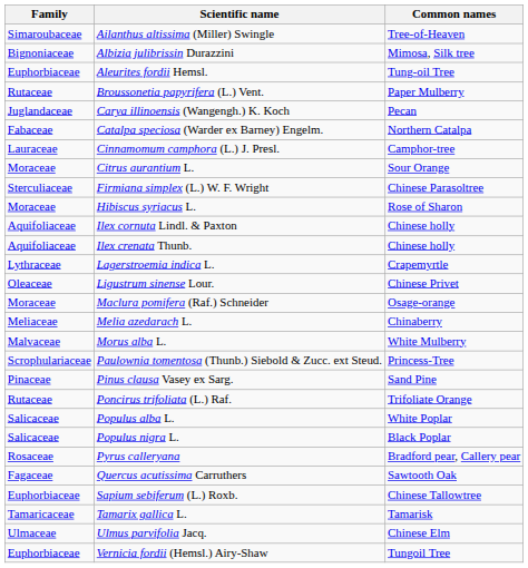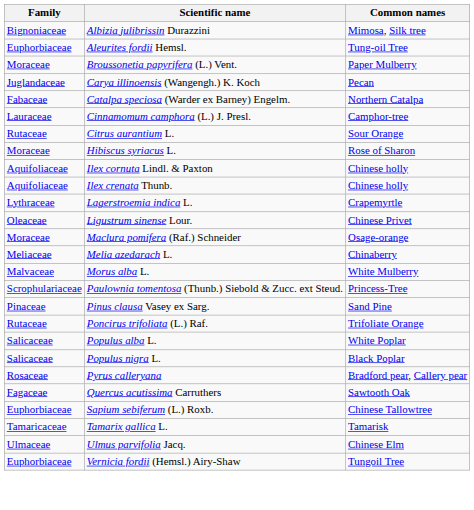 <table class="wikitable sortable">
 <tr>
 <th>Family</th>
 <th>Scientific name</th>
 <th>Common names</th>
-</tr>
-<tr>
-<td><a href='#'>Simaroubaceae</a></td>
-<td><em><a href='#'>Ailanthus altissima</a></em> (Miller) Swingle</td>
-<td><a href='#'>Tree-of-Heaven</a></td>
 </tr>
 <tr>
 <td><a href='#'>Bignoniaceae</a></td>
 <td><em><a href='#'>Albizia julibrissin</a></em> Durazzini</td>
 <td><a href='#'>Mimosa</a>, <a href='#'>Silk tree</a></td>
 </tr>
 <tr>
 <td><a href='#'>Euphorbiaceae</a></td>
 <td><em><a href='#'>Aleurites fordii</a></em> Hemsl.</td>
 <td><a href='#'>Tung-oil Tree</a></td>
 </tr>
 <tr>
-<td><a href='#'>Rutaceae</a></td>
+<td><a href='#'>Moraceae</a></td>
 <td><em><a href='#'>Broussonetia papyrifera</a></em> (L.) Vent.</td>
 <td><a href='#'>Paper Mulberry</a></td>
 </tr>
 <tr>
 <td><a href='#'>Juglandaceae</a></td>
 <td><em><a href='#'>Carya illinoensis</a></em> (Wangengh.) K. Koch</td>
 <td><a href='#'>Pecan</a></td>
 </tr>
 <tr>
 <td><a href='#'>Fabaceae</a></td>
 <td><em><a href='#'>Catalpa speciosa</a></em> (Warder ex Barney) Engelm.</td>
 <td><a href='#'>Northern Catalpa</a></td>
 </tr>
 <tr>
 <td><a href='#'>Lauraceae</a></td>
 <td><em><a href='#'>Cinnamomum camphora</a></em> (L.) J. Presl.</td>
 <td><a href='#'>Camphor-tree</a></td>
 </tr>
 <tr>
-<td><a href='#'>Moraceae</a></td>
+<td><a href='#'>Rutaceae</a></td>
 <td><em><a href='#'>Citrus aurantium</a></em> L.</td>
 <td><a href='#'>Sour Orange</a></td>
-</tr>
-<tr>
-<td><a href='#'>Sterculiaceae</a></td>
-<td><em><a href='#'>Firmiana simplex</a></em> (L.) W. F. Wright</td>
-<td><a href='#'>Chinese Parasoltree</a></td>
 </tr>
 <tr>
 <td><a href='#'>Moraceae</a></td>
 <td><em><a href='#'>Hibiscus syriacus</a></em> L.</td>
 <td><a href='#'>Rose of Sharon</a></td>
 </tr>
 <tr>
 <td><a href='#'>Aquifoliaceae</a></td>
 <td><em><a href='#'>Ilex cornuta</a></em> Lindl. & Paxton</td>
 <td><a href='#'>Chinese holly</a></td>
 </tr>
 <tr>
 <td><a href='#'>Aquifoliaceae</a></td>
 <td><em><a href='#'>Ilex crenata</a></em> Thunb.</td>
 <td><a href='#'>Chinese holly</a></td>
 </tr>
 <tr>
 <td><a href='#'>Lythraceae</a></td>
 <td><em><a href='#'>Lagerstroemia indica</a></em> L.</td>
 <td><a href='#'>Crapemyrtle</a></td>
 </tr>
 <tr>
 <td><a href='#'>Oleaceae</a></td>
 <td><em><a href='#'>Ligustrum sinense</a></em> Lour.</td>
 <td><a href='#'>Chinese Privet</a></td>
 </tr>
 <tr>
 <td><a href='#'>Moraceae</a></td>
 <td><em><a href='#'>Maclura pomifera</a></em> (Raf.) Schneider</td>
 <td><a href='#'>Osage-orange</a></td>
 </tr>
 <tr>
 <td><a href='#'>Meliaceae</a></td>
 <td><em><a href='#'>Melia azedarach</a></em> L.</td>
 <td><a href='#'>Chinaberry</a></td>
 </tr>
 <tr>
 <td><a href='#'>Malvaceae</a></td>
 <td><em><a href='#'>Morus alba</a></em> L.</td>
 <td><a href='#'>White Mulberry</a></td>
 </tr>
 <tr>
 <td><a href='#'>Scrophulariaceae</a></td>
 <td><em><a href='#'>Paulownia tomentosa</a></em> (Thunb.) Siebold & Zucc. ext Steud.</td>
 <td><a href='#'>Princess-Tree</a></td>
 </tr>
 <tr>
 <td><a href='#'>Pinaceae</a></td>
 <td><em><a href='#'>Pinus clausa</a></em> Vasey ex Sarg.</td>
 <td><a href='#'>Sand Pine</a></td>
 </tr>
 <tr>
 <td><a href='#'>Rutaceae</a></td>
 <td><em><a href='#'>Poncirus trifoliata</a></em> (L.) Raf.</td>
 <td><a href='#'>Trifoliate Orange</a></td>
 </tr>
 <tr>
 <td><a href='#'>Salicaceae</a></td>
 <td><em><a href='#'>Populus alba</a></em> L.</td>
 <td><a href='#'>White Poplar</a></td>
 </tr>
 <tr>
 <td><a href='#'>Salicaceae</a></td>
 <td><em><a href='#'>Populus nigra</a></em> L.</td>
 <td><a href='#'>Black Poplar</a></td>
 </tr>
 <tr>
 <td><a href='#'>Rosaceae</a></td>
 <td><em><a href='#'>Pyrus calleryana</a></em></td>
 <td><a href='#'>Bradford pear</a>, <a href='#'>Callery pear</a></td>
 </tr>
 <tr>
 <td><a href='#'>Fagaceae</a></td>
 <td><em><a href='#'>Quercus acutissima</a></em> Carruthers </td>
 <td><a href='#'>Sawtooth Oak</a></td>
 </tr>
 <tr>
 <td><a href='#'>Euphorbiaceae</a></td>
 <td><em><a href='#'>Sapium sebiferum</a></em> (L.) Roxb.</td>
 <td><a href='#'>Chinese Tallowtree</a></td>
 </tr>
 <tr>
 <td><a href='#'>Tamaricaceae</a></td>
 <td><em><a href='#'>Tamarix gallica</a></em> L.</td>
 <td><a href='#'>Tamarisk</a></td>
 </tr>
 <tr>
 <td><a href='#'>Ulmaceae</a></td>
 <td><em><a href='#'>Ulmus parvifolia</a></em> Jacq.</td>
 <td><a href='#'>Chinese Elm</a></td>
 </tr>
 <tr>
 <td><a href='#'>Euphorbiaceae</a></td>
 <td><em><a href='#'>Vernicia fordii</a></em> (Hemsl.) Airy-Shaw</td>
 <td><a href='#'>Tungoil Tree</a></td>
 </tr>
 </table>
